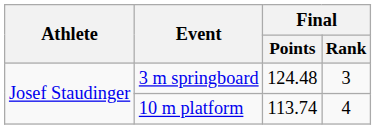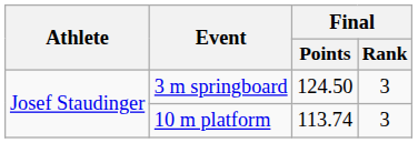 <table class="wikitable" style="font-size:90%;">
 <tr>
 <th rowspan=2>Athlete</th>
 <th rowspan=2>Event</th>
 <th colspan=2>Final</th>
 </tr>
 <tr style="font-size:95%">
 <th>Points</th>
 <th>Rank</th>
 </tr>
 <tr align=center>
 <td align=left rowspan=2><a href='#'>Josef Staudinger</a></td>
 <td align=left><a href='#'>3 m springboard</a></td>
-<td>124.48</td>
+<td>124.50</td>
 <td>3</td>
 </tr>
 <tr align=center>
 <td align=left><a href='#'>10 m platform</a></td>
 <td>113.74</td>
-<td>4</td>
+<td>3</td>
 </tr>
 </table>
